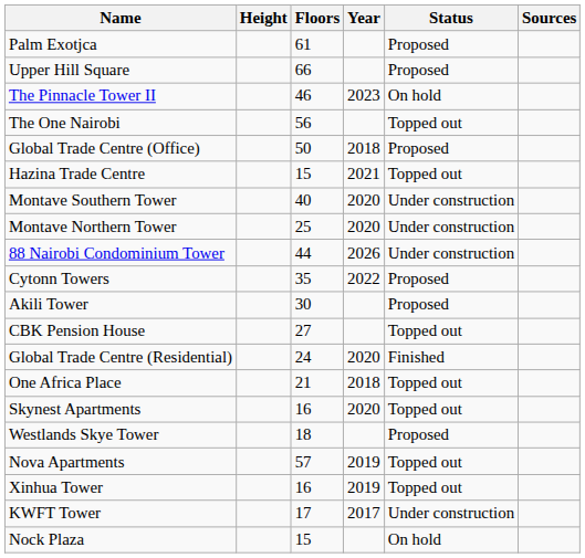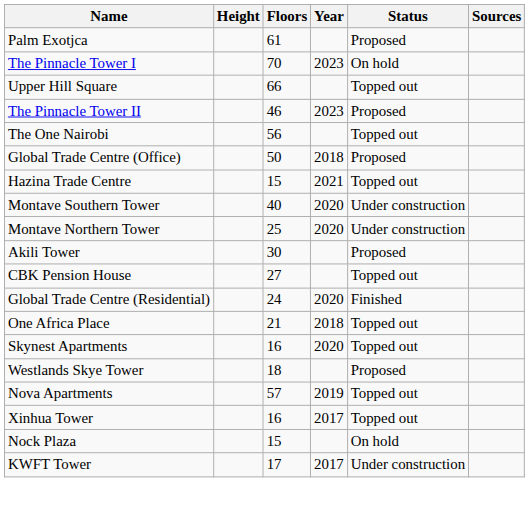 <table class= "wikitable sortable">
 <tr>
 <th>Name</th>
 <th data-sort-type=number>Height</th>
 <th data-sort-type=number>Floors</th>
 <th>Year</th>
 <th>Status</th>
 <th class="unsortable">Sources</th>
 </tr>
 <tr>
 <td>Palm Exotjca</td>
 <td></td>
 <td>61</td>
 <td></td>
 <td>Proposed</td>
 <td></td>
 </tr>
 <tr>
+<td><a href='#'>The Pinnacle Tower I</a></td>
+<td></td>
+<td>70</td>
+<td>2023</td>
+<td>On hold</td>
+<td></td>
+</tr>
+<tr>
 <td>Upper Hill Square</td>
 <td></td>
 <td>66</td>
 <td></td>
-<td>Proposed</td>
+<td>Topped out</td>
 <td></td>
 </tr>
 <tr>
 <td><a href='#'>The Pinnacle Tower II</a></td>
 <td></td>
 <td>46</td>
 <td>2023</td>
-<td>On hold</td>
+<td>Proposed</td>
 <td></td>
 </tr>
 <tr>
 <td>The One Nairobi</td>
 <td></td>
 <td>56</td>
 <td></td>
 <td>Topped out</td>
 <td></td>
 </tr>
 <tr>
 <td>Global Trade Centre (Office)</td>
 <td></td>
 <td>50</td>
 <td>2018</td>
 <td>Proposed</td>
 <td></td>
 </tr>
 <tr>
 <td>Hazina Trade Centre</td>
 <td></td>
 <td>15</td>
 <td>2021</td>
 <td>Topped out</td>
 <td></td>
 </tr>
 <tr>
 <td>Montave Southern Tower</td>
 <td></td>
 <td>40</td>
 <td>2020</td>
 <td>Under construction</td>
 <td></td>
 </tr>
 <tr>
 <td>Montave Northern Tower</td>
 <td></td>
 <td>25</td>
 <td>2020</td>
 <td>Under construction</td>
-<td></td>
-</tr>
-<tr>
-<td><a href='#'>88 Nairobi Condominium Tower</a></td>
-<td></td>
-<td>44</td>
-<td>2026</td>
-<td>Under construction</td>
-<td></td>
-</tr>
-<tr>
-<td>Cytonn Towers</td>
-<td></td>
-<td>35</td>
-<td>2022</td>
-<td>Proposed</td>
 <td></td>
 </tr>
 <tr>
 <td>Akili Tower</td>
 <td></td>
 <td>30</td>
 <td></td>
 <td>Proposed</td>
 <td></td>
 </tr>
 <tr>
 <td>CBK Pension House</td>
 <td></td>
 <td>27</td>
 <td></td>
 <td>Topped out</td>
 <td></td>
 </tr>
 <tr>
 <td>Global Trade Centre (Residential)</td>
 <td></td>
 <td>24</td>
 <td>2020</td>
 <td>Finished</td>
 <td></td>
 </tr>
 <tr>
 <td>One Africa Place</td>
 <td></td>
 <td>21</td>
 <td>2018</td>
 <td>Topped out</td>
 <td></td>
 </tr>
 <tr>
 <td>Skynest Apartments</td>
 <td></td>
 <td>16</td>
 <td>2020</td>
 <td>Topped out</td>
 <td></td>
 </tr>
 <tr>
 <td>Westlands Skye Tower</td>
 <td></td>
 <td>18</td>
 <td></td>
 <td>Proposed</td>
 <td></td>
 </tr>
 <tr>
 <td>Nova Apartments</td>
 <td></td>
 <td>57</td>
 <td>2019</td>
 <td>Topped out</td>
 <td></td>
 </tr>
 <tr>
 <td>Xinhua Tower</td>
 <td></td>
 <td>16</td>
-<td>2019</td>
+<td>2017</td>
 <td>Topped out</td>
+<td></td>
+</tr>
+<tr>
+<td>Nock Plaza</td>
+<td></td>
+<td>15</td>
+<td></td>
+<td>On hold</td>
 <td></td>
 </tr>
 <tr>
 <td>KWFT Tower</td>
 <td></td>
 <td>17</td>
 <td>2017</td>
 <td>Under construction</td>
 <td></td>
 </tr>
-<tr>
-<td>Nock Plaza</td>
-<td></td>
-<td>15</td>
-<td></td>
-<td>On hold</td>
-<td></td>
-</tr>
 </table>
